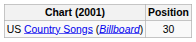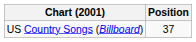 <table class="wikitable sortable">
 <tr>
 <th scope="col">Chart (2001)</th>
 <th scope="col">Position</th>
 </tr>
 <tr>
 <td>US <a href='#'>Country Songs</a> (<em><a href='#'>Billboard</a></em>)</td>
-<td align="center">30</td>
+<td align="center">37</td>
 </tr>
 </table>
